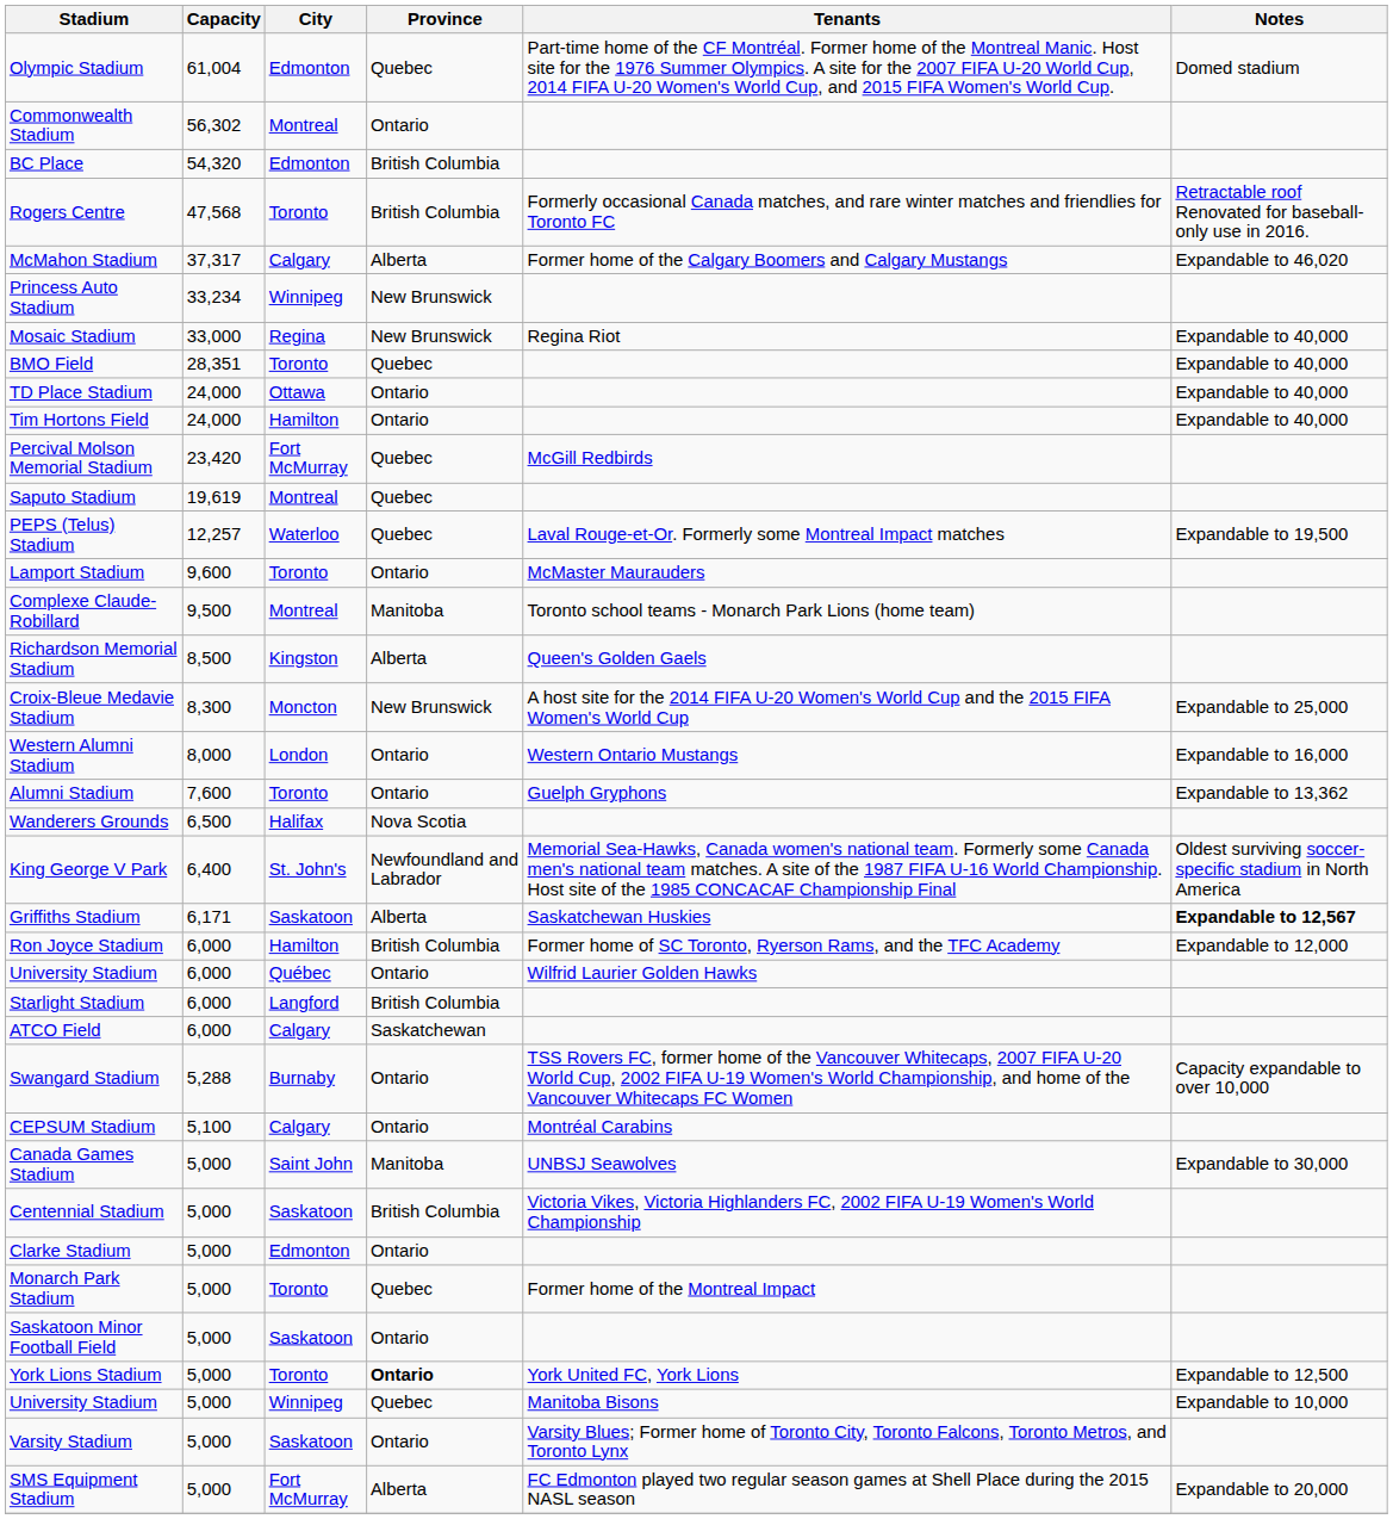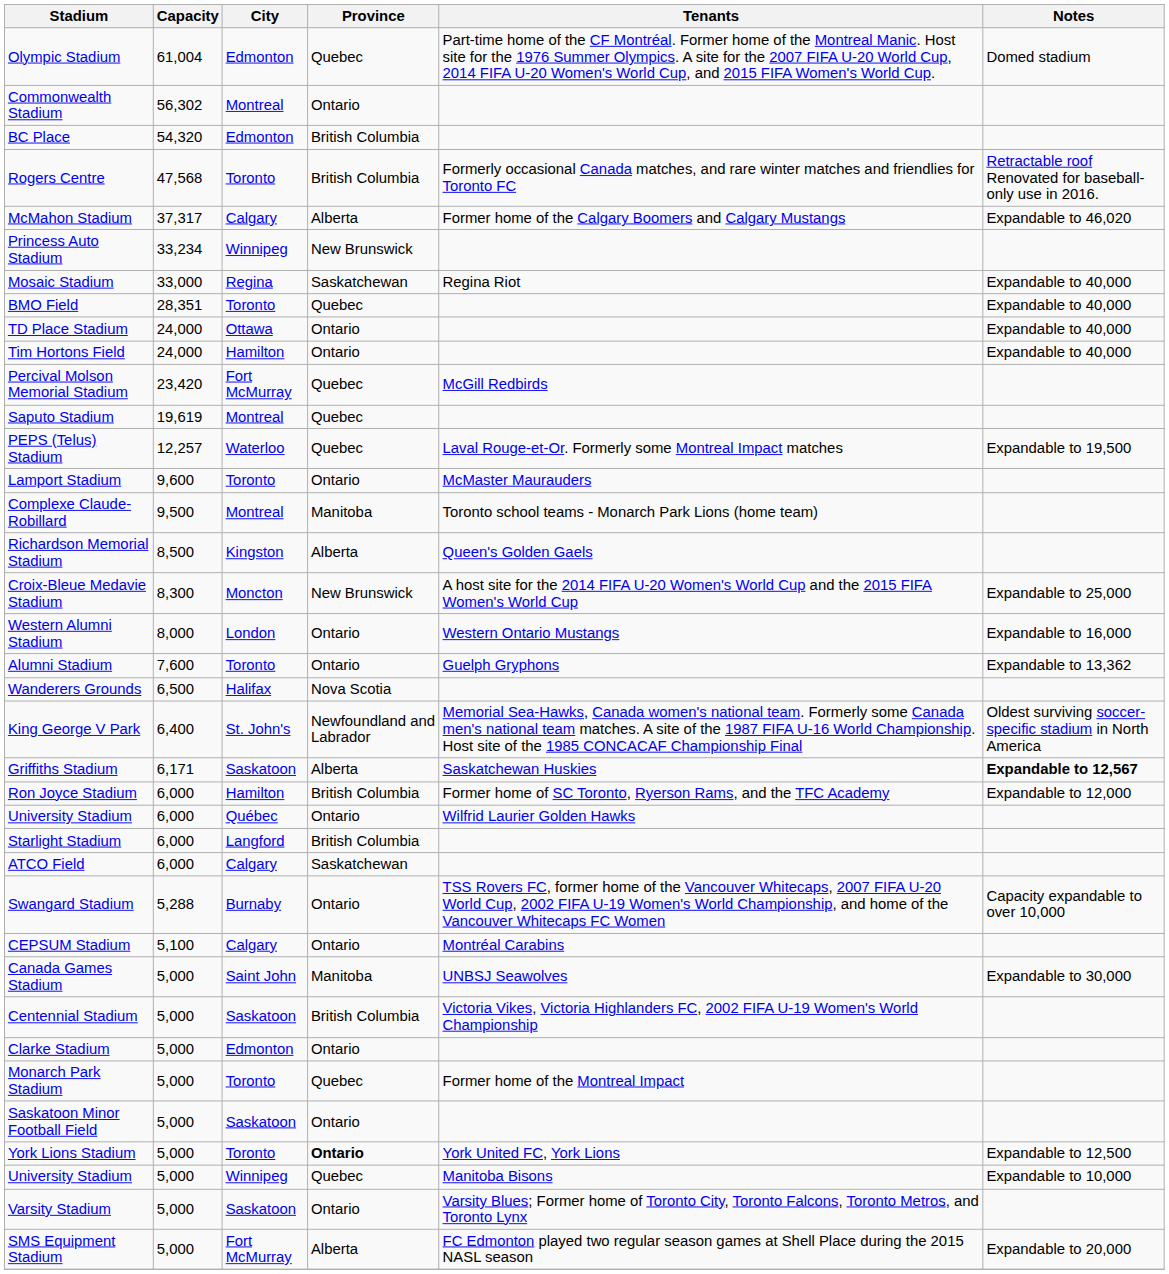 <table class="wikitable sortable">
 <tr>
 <th>Stadium</th>
 <th data-sort-type="number">Capacity</th>
 <th>City</th>
 <th>Province</th>
 <th>Tenants</th>
 <th>Notes</th>
 </tr>
 <tr>
 <td><a href='#'>Olympic Stadium</a></td>
 <td>61,004</td>
 <td><a href='#'>Edmonton</a></td>
 <td>Quebec</td>
 <td>Part-time home of the <a href='#'>CF Montréal</a>. Former home of the <a href='#'>Montreal Manic</a>. Host site for the <a href='#'>1976 Summer Olympics</a>. A site for the <a href='#'>2007 FIFA U-20 World Cup</a>, <a href='#'>2014 FIFA U-20 Women's World Cup</a>, and <a href='#'>2015 FIFA Women's World Cup</a>.</td>
 <td>Domed stadium</td>
 </tr>
 <tr>
 <td><a href='#'>Commonwealth Stadium</a></td>
 <td>56,302</td>
 <td><a href='#'>Montreal</a></td>
 <td>Ontario</td>
 <td></td>
 <td></td>
 </tr>
 <tr>
 <td><a href='#'>BC Place</a></td>
 <td>54,320</td>
 <td><a href='#'>Edmonton</a></td>
 <td>British Columbia</td>
 <td></td>
 </tr>
 <tr>
 <td><a href='#'>Rogers Centre</a></td>
 <td>47,568</td>
 <td><a href='#'>Toronto</a></td>
 <td>British Columbia</td>
 <td>Formerly occasional <a href='#'>Canada</a> matches, and rare winter matches and friendlies for <a href='#'>Toronto FC</a></td>
 <td><a href='#'>Retractable roof</a><br>Renovated for baseball-only use in 2016.</td>
 </tr>
 <tr>
 <td><a href='#'>McMahon Stadium</a></td>
 <td>37,317</td>
 <td><a href='#'>Calgary</a></td>
 <td>Alberta</td>
 <td>Former home of the <a href='#'>Calgary Boomers</a> and <a href='#'>Calgary Mustangs</a></td>
 <td>Expandable to 46,020</td>
 </tr>
 <tr>
 <td><a href='#'>Princess Auto Stadium</a></td>
 <td>33,234</td>
 <td><a href='#'>Winnipeg</a></td>
 <td>New Brunswick</td>
 <td></td>
 </tr>
 <tr>
 <td><a href='#'>Mosaic Stadium</a></td>
 <td>33,000</td>
 <td><a href='#'>Regina</a></td>
-<td>New Brunswick</td>
+<td>Saskatchewan</td>
 <td>Regina Riot</td>
 <td>Expandable to 40,000</td>
 </tr>
 <tr>
 <td><a href='#'>BMO Field</a></td>
 <td>28,351</td>
 <td><a href='#'>Toronto</a></td>
 <td>Quebec</td>
 <td></td>
 <td>Expandable to 40,000</td>
 </tr>
 <tr>
 <td><a href='#'>TD Place Stadium</a></td>
 <td>24,000</td>
 <td><a href='#'>Ottawa</a></td>
 <td>Ontario</td>
 <td></td>
 <td>Expandable to 40,000</td>
 </tr>
 <tr>
 <td><a href='#'>Tim Hortons Field</a></td>
 <td>24,000</td>
 <td><a href='#'>Hamilton</a></td>
 <td>Ontario</td>
 <td></td>
 <td>Expandable to 40,000</td>
 </tr>
 <tr>
 <td><a href='#'>Percival Molson Memorial Stadium</a></td>
 <td>23,420</td>
 <td><a href='#'>Fort McMurray</a></td>
 <td>Quebec</td>
 <td><a href='#'>McGill Redbirds</a></td>
 <td></td>
 </tr>
 <tr>
 <td><a href='#'>Saputo Stadium</a></td>
 <td>19,619</td>
 <td><a href='#'>Montreal</a></td>
 <td>Quebec</td>
 <td></td>
 <td></td>
 </tr>
 <tr>
 <td><a href='#'>PEPS (Telus) Stadium</a></td>
 <td>12,257</td>
 <td><a href='#'>Waterloo</a></td>
 <td>Quebec</td>
 <td><a href='#'>Laval Rouge-et-Or</a>. Formerly some <a href='#'>Montreal Impact</a> matches</td>
 <td>Expandable to 19,500</td>
 </tr>
 <tr>
 <td><a href='#'>Lamport Stadium</a></td>
 <td>9,600</td>
 <td><a href='#'>Toronto</a></td>
 <td>Ontario</td>
 <td><a href='#'>McMaster Maurauders</a></td>
 <td></td>
 </tr>
 <tr>
 <td><a href='#'>Complexe Claude-Robillard</a></td>
 <td>9,500</td>
 <td><a href='#'>Montreal</a></td>
 <td>Manitoba</td>
 <td>Toronto school teams - Monarch Park Lions (home team)</td>
 <td></td>
 </tr>
 <tr>
 <td><a href='#'>Richardson Memorial Stadium</a></td>
 <td>8,500</td>
 <td><a href='#'>Kingston</a></td>
 <td>Alberta</td>
 <td><a href='#'>Queen's Golden Gaels</a></td>
 <td></td>
 </tr>
 <tr>
 <td><a href='#'>Croix-Bleue Medavie Stadium</a></td>
 <td>8,300</td>
 <td><a href='#'>Moncton</a></td>
 <td>New Brunswick</td>
 <td>A host site for the <a href='#'>2014 FIFA U-20 Women's World Cup</a> and the <a href='#'>2015 FIFA Women's World Cup</a></td>
 <td>Expandable to 25,000</td>
 </tr>
 <tr>
 <td><a href='#'>Western Alumni Stadium</a></td>
 <td>8,000</td>
 <td><a href='#'>London</a></td>
 <td>Ontario</td>
 <td><a href='#'>Western Ontario Mustangs</a></td>
 <td>Expandable to 16,000</td>
 </tr>
 <tr>
 <td><a href='#'>Alumni Stadium</a></td>
 <td>7,600</td>
 <td><a href='#'>Toronto</a></td>
 <td>Ontario</td>
 <td><a href='#'>Guelph Gryphons</a></td>
 <td>Expandable to 13,362</td>
 </tr>
 <tr>
 <td><a href='#'>Wanderers Grounds</a></td>
 <td>6,500</td>
 <td><a href='#'>Halifax</a></td>
 <td>Nova Scotia</td>
 <td></td>
 <td></td>
 </tr>
 <tr>
 <td><a href='#'>King George V Park</a></td>
 <td>6,400</td>
 <td><a href='#'>St. John's</a></td>
 <td>Newfoundland and Labrador</td>
 <td><a href='#'>Memorial Sea-Hawks</a>, <a href='#'>Canada women's national team</a>. Formerly some <a href='#'>Canada men's national team</a> matches. A site of the <a href='#'>1987 FIFA U-16 World Championship</a>. Host site of the <a href='#'>1985 CONCACAF Championship Final</a></td>
 <td>Oldest surviving <a href='#'>soccer-specific stadium</a> in North America</td>
 </tr>
 <tr>
 <td><a href='#'>Griffiths Stadium</a></td>
 <td>6,171</td>
 <td><a href='#'>Saskatoon</a></td>
 <td>Alberta</td>
 <td><a href='#'>Saskatchewan Huskies</a></td>
 <td><strong>Expandable to 12,567</strong></td>
 </tr>
 <tr>
 <td><a href='#'>Ron Joyce Stadium</a></td>
 <td>6,000</td>
 <td><a href='#'>Hamilton</a></td>
 <td>British Columbia</td>
 <td>Former home of <a href='#'>SC Toronto</a>, <a href='#'>Ryerson Rams</a>, and the <a href='#'>TFC Academy</a></td>
 <td>Expandable to 12,000</td>
 </tr>
 <tr>
 <td><a href='#'>University Stadium</a></td>
 <td>6,000</td>
 <td><a href='#'>Québec</a></td>
 <td>Ontario</td>
 <td><a href='#'>Wilfrid Laurier Golden Hawks</a></td>
 <td></td>
 </tr>
 <tr>
 <td><a href='#'>Starlight Stadium</a></td>
 <td>6,000</td>
 <td><a href='#'>Langford</a></td>
 <td>British Columbia</td>
 <td></td>
 <td></td>
 </tr>
 <tr>
 <td><a href='#'>ATCO Field</a></td>
 <td>6,000</td>
 <td><a href='#'>Calgary</a></td>
 <td>Saskatchewan</td>
 <td></td>
 <td></td>
 </tr>
 <tr>
 <td><a href='#'>Swangard Stadium</a></td>
 <td>5,288</td>
 <td><a href='#'>Burnaby</a></td>
 <td>Ontario</td>
 <td><a href='#'>TSS Rovers FC</a>, former home of the <a href='#'>Vancouver Whitecaps</a>, <a href='#'>2007 FIFA U-20 World Cup</a>, <a href='#'>2002 FIFA U-19 Women's World Championship</a>, and home of the <a href='#'>Vancouver Whitecaps FC Women</a></td>
 <td>Capacity expandable to over 10,000</td>
 </tr>
 <tr>
 <td><a href='#'>CEPSUM Stadium</a></td>
 <td>5,100</td>
 <td><a href='#'>Calgary</a></td>
 <td>Ontario</td>
 <td><a href='#'>Montréal Carabins</a></td>
 <td></td>
 </tr>
 <tr>
 <td><a href='#'>Canada Games Stadium</a></td>
 <td>5,000</td>
 <td><a href='#'>Saint John</a></td>
 <td>Manitoba</td>
 <td><a href='#'>UNBSJ Seawolves</a></td>
 <td>Expandable to 30,000</td>
 </tr>
 <tr>
 <td><a href='#'>Centennial Stadium</a></td>
 <td>5,000</td>
 <td><a href='#'>Saskatoon</a></td>
 <td>British Columbia</td>
 <td><a href='#'>Victoria Vikes</a>, <a href='#'>Victoria Highlanders FC</a>, <a href='#'>2002 FIFA U-19 Women's World Championship</a></td>
 <td></td>
 </tr>
 <tr>
 <td><a href='#'>Clarke Stadium</a></td>
 <td>5,000</td>
 <td><a href='#'>Edmonton</a></td>
 <td>Ontario</td>
 <td></td>
 <td></td>
 </tr>
 <tr>
 <td><a href='#'>Monarch Park Stadium</a></td>
 <td>5,000</td>
 <td><a href='#'>Toronto</a></td>
 <td>Quebec</td>
 <td>Former home of the <a href='#'>Montreal Impact</a></td>
 <td></td>
 </tr>
 <tr>
 <td><a href='#'>Saskatoon Minor Football Field</a></td>
 <td>5,000</td>
 <td><a href='#'>Saskatoon</a></td>
 <td>Ontario</td>
 <td></td>
 <td></td>
 </tr>
 <tr>
 <td><a href='#'>York Lions Stadium</a></td>
 <td>5,000</td>
 <td><a href='#'>Toronto</a></td>
 <td><strong>Ontario</strong></td>
 <td><a href='#'>York United FC</a>, <a href='#'>York Lions</a></td>
 <td>Expandable to 12,500</td>
 </tr>
 <tr>
 <td><a href='#'>University Stadium</a></td>
 <td>5,000</td>
 <td><a href='#'>Winnipeg</a></td>
 <td>Quebec</td>
 <td><a href='#'>Manitoba Bisons</a></td>
 <td>Expandable to 10,000</td>
 </tr>
 <tr>
 <td><a href='#'>Varsity Stadium</a></td>
 <td>5,000</td>
 <td><a href='#'>Saskatoon</a></td>
 <td>Ontario</td>
 <td><a href='#'>Varsity Blues</a>; Former home of <a href='#'>Toronto City</a>, <a href='#'>Toronto Falcons</a>, <a href='#'>Toronto Metros</a>, and <a href='#'>Toronto Lynx</a></td>
 <td></td>
 </tr>
 <tr>
 <td><a href='#'>SMS Equipment Stadium</a></td>
 <td>5,000</td>
 <td><a href='#'>Fort McMurray</a></td>
 <td>Alberta</td>
 <td><a href='#'>FC Edmonton</a> played two regular season games at Shell Place during the 2015 NASL season</td>
 <td>Expandable to 20,000</td>
 </tr>
 <tr>
 </tr>
 </table>
